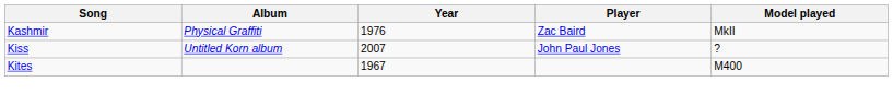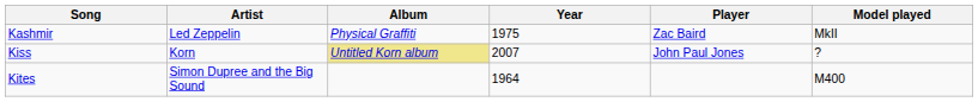 <table class="wikitable" style="width:100%">
 <tr>
 <th style="width:100px;">Song</th>
+<th style="width:100px;">Artist</th>
 <th style="width:100px;">Album</th>
 <th style="width:100px;">Year</th>
 <th style="width:100px;">Player</th>
 <th style="width:100px;">Model played</th>
 </tr>
 <tr>
 <td><a href='#'>Kashmir</a></td>
+<td><a href='#'>Led Zeppelin</a></td>
 <td><em><a href='#'>Physical Graffiti</a></em></td>
-<td>1976</td>
+<td>1975</td>
 <td><a href='#'>Zac Baird</a></td>
 <td>MkII</td>
 </tr>
 <tr>
 <td><a href='#'>Kiss</a></td>
-<td><em><a href='#'>Untitled Korn album</a></em></td>
+<td><a href='#'>Korn</a></td>
+<td style="background: khaki;"><em><a href='#'>Untitled Korn album</a></em></td>
 <td>2007</td>
 <td><a href='#'>John Paul Jones</a></td>
 <td>?</td>
 </tr>
 <tr>
 <td><a href='#'>Kites</a></td>
+<td><a href='#'>Simon Dupree and the Big Sound</a></td>
 <td></td>
-<td>1967</td>
+<td>1964</td>
 <td></td>
 <td>M400</td>
 </tr>
 </table>
